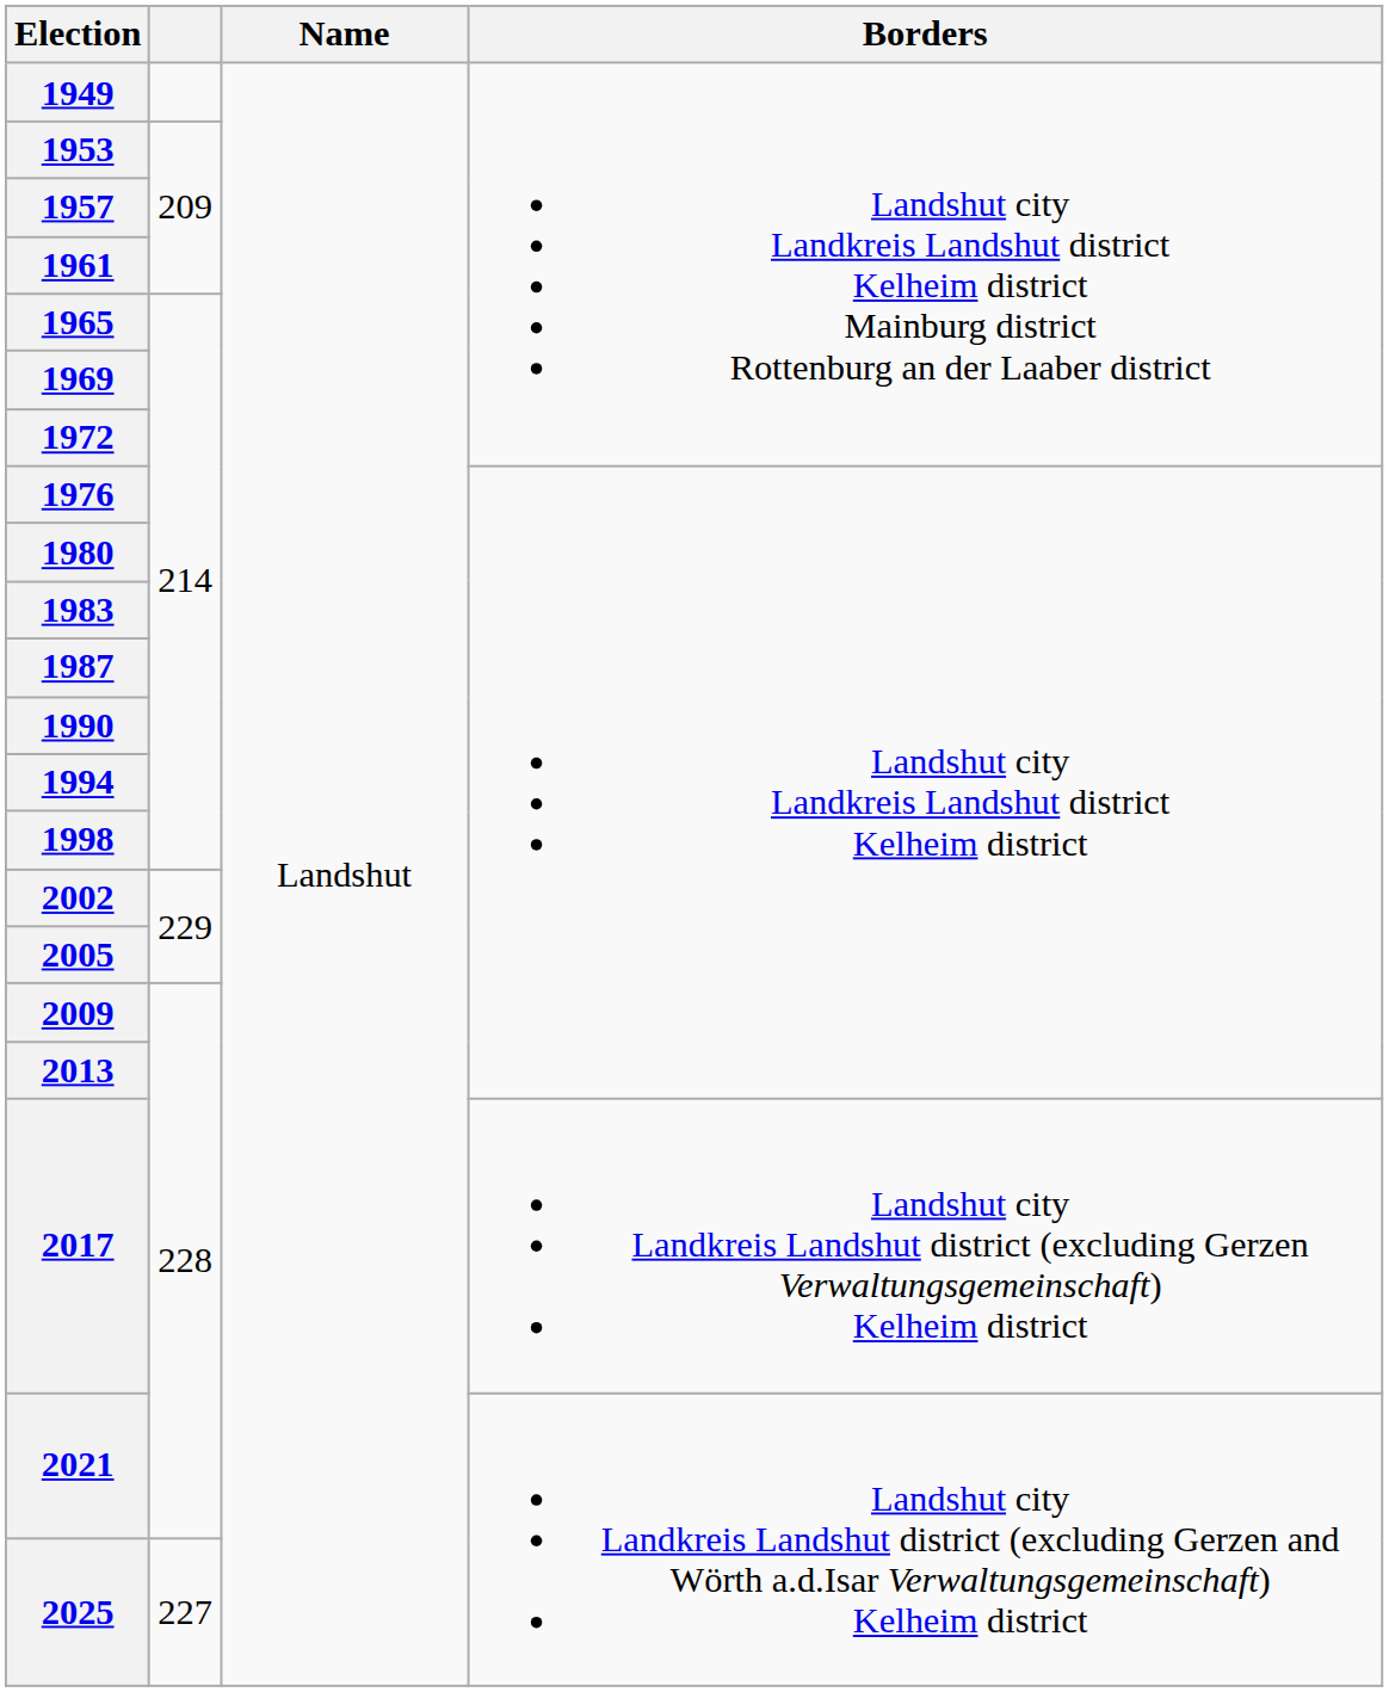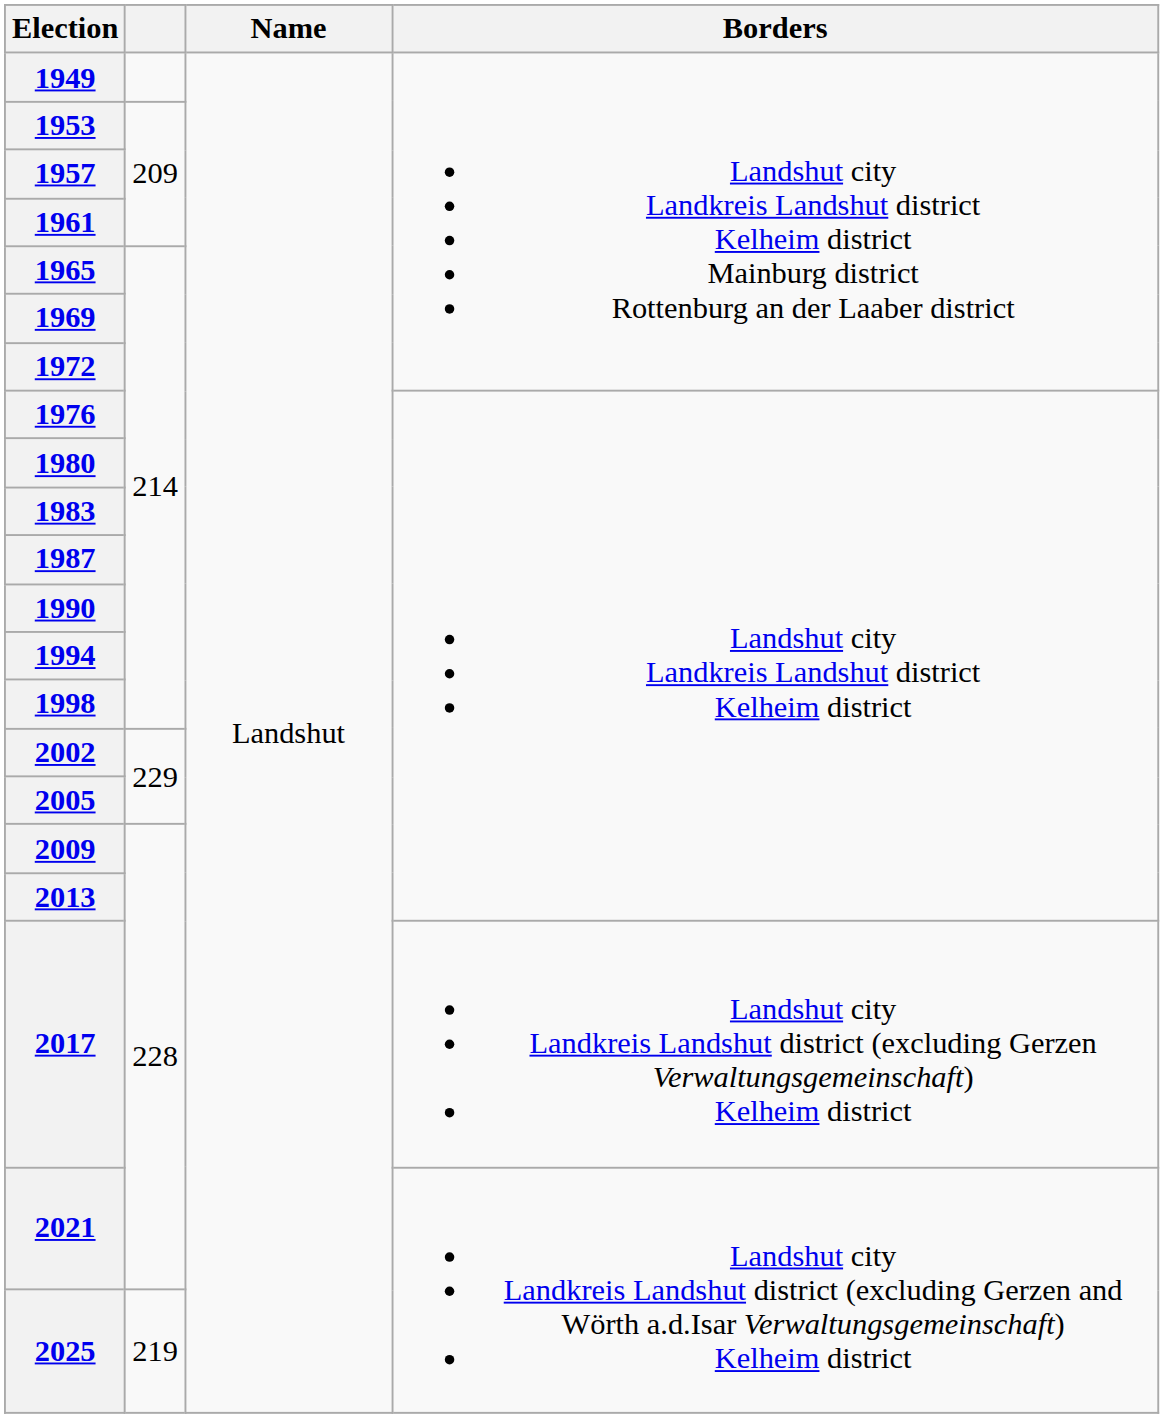 <table class=wikitable style="text-align:center">
 <tr>
 <th>Election</th>
 <th></th>
 <th width=125px>Name</th>
 <th width=500px>Borders</th>
 </tr>
 <tr>
 <th><a href='#'>1949</a></th>
 <td></td>
 <td rowspan=21>Landshut</td>
 <td rowspan=7><br><ul><li><a href='#'>Landshut</a> city</li><li><a href='#'>Landkreis Landshut</a> district</li><li><a href='#'>Kelheim</a> district</li><li>Mainburg district</li><li>Rottenburg an der Laaber district</li></ul></td>
 </tr>
 <tr>
 <th><a href='#'>1953</a></th>
 <td rowspan=3>209</td>
 </tr>
 <tr>
 <th><a href='#'>1957</a></th>
 </tr>
 <tr>
 <th><a href='#'>1961</a></th>
 </tr>
 <tr>
 <th><a href='#'>1965</a></th>
 <td rowspan=10>214</td>
 </tr>
 <tr>
 <th><a href='#'>1969</a></th>
 </tr>
 <tr>
 <th><a href='#'>1972</a></th>
 </tr>
 <tr>
 <th><a href='#'>1976</a></th>
 <td rowspan=11><br><ul><li><a href='#'>Landshut</a> city</li><li><a href='#'>Landkreis Landshut</a> district</li><li><a href='#'>Kelheim</a> district</li></ul></td>
 </tr>
 <tr>
 <th><a href='#'>1980</a></th>
 </tr>
 <tr>
 <th><a href='#'>1983</a></th>
 </tr>
 <tr>
 <th><a href='#'>1987</a></th>
 </tr>
 <tr>
 <th><a href='#'>1990</a></th>
 </tr>
 <tr>
 <th><a href='#'>1994</a></th>
 </tr>
 <tr>
 <th><a href='#'>1998</a></th>
 </tr>
 <tr>
 <th><a href='#'>2002</a></th>
 <td rowspan=2>229</td>
 </tr>
 <tr>
 <th><a href='#'>2005</a></th>
 </tr>
 <tr>
 <th><a href='#'>2009</a></th>
 <td rowspan=4>228</td>
 </tr>
 <tr>
 <th><a href='#'>2013</a></th>
 </tr>
 <tr>
 <th><a href='#'>2017</a></th>
 <td><br><ul><li><a href='#'>Landshut</a> city</li><li><a href='#'>Landkreis Landshut</a> district (excluding Gerzen <em>Verwaltungsgemeinschaft</em>)</li><li><a href='#'>Kelheim</a> district</li></ul></td>
 </tr>
 <tr>
 <th><a href='#'>2021</a></th>
 <td rowspan=2><br><ul><li><a href='#'>Landshut</a> city</li><li><a href='#'>Landkreis Landshut</a> district (excluding Gerzen and Wörth a.d.Isar <em>Verwaltungsgemeinschaft</em>)</li><li><a href='#'>Kelheim</a> district</li></ul></td>
 </tr>
 <tr>
 <th><a href='#'>2025</a></th>
-<td>227</td>
+<td>219</td>
 </tr>
 </table>
